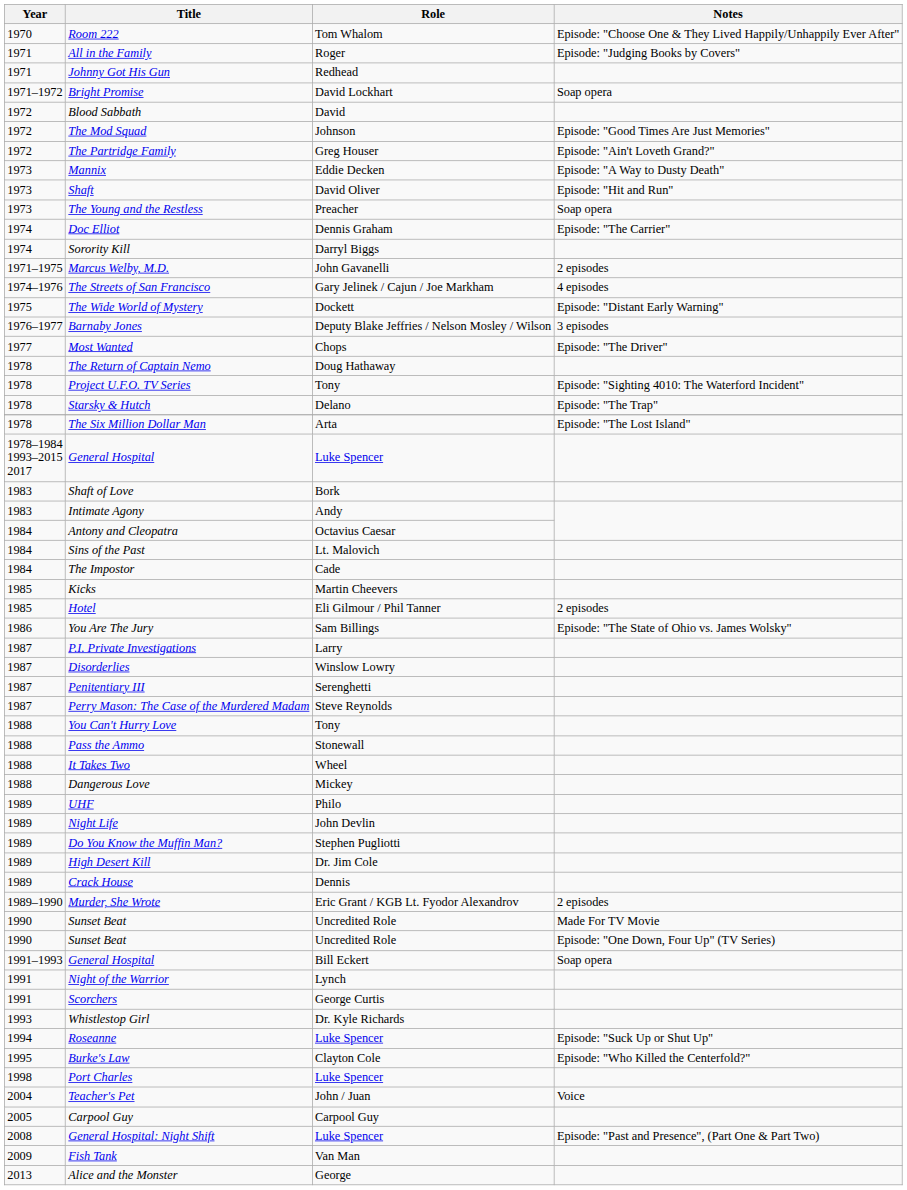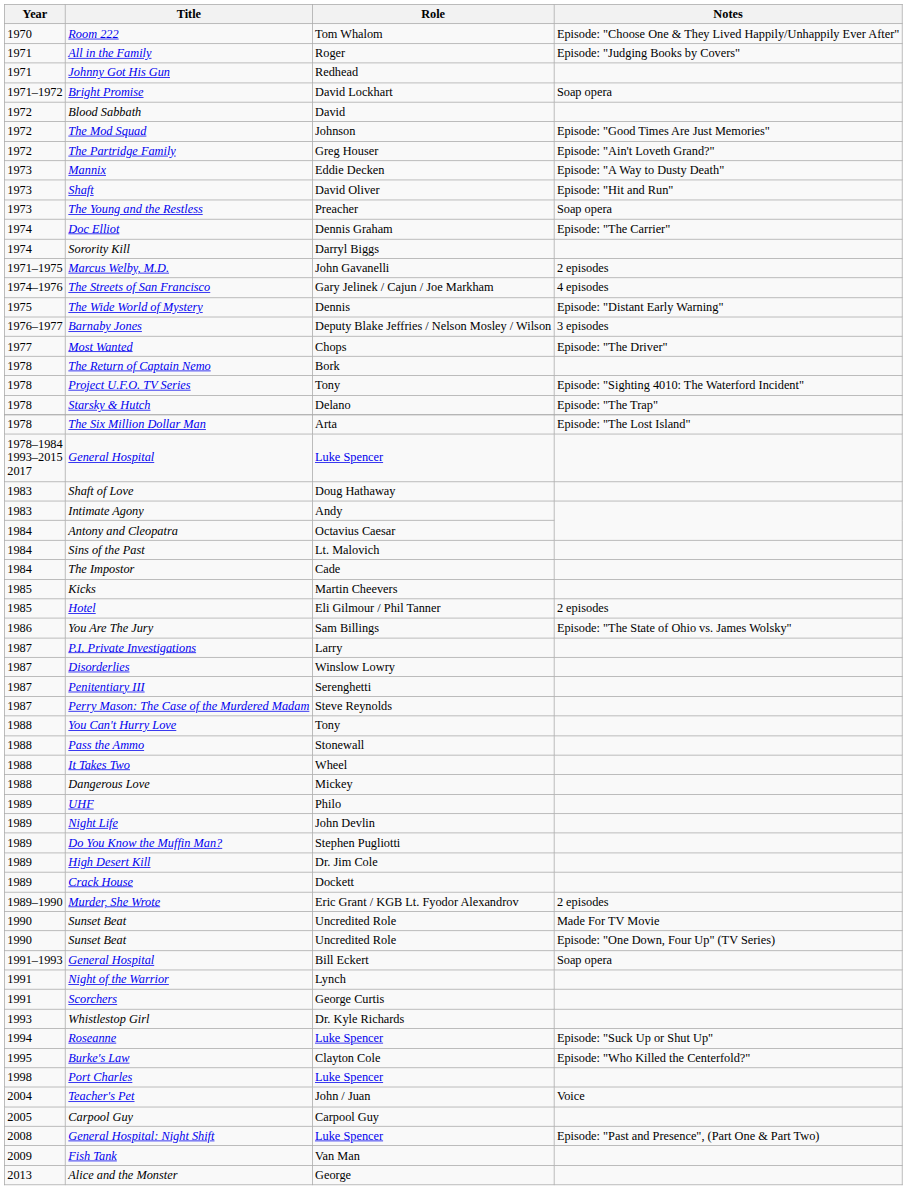 <table class="wikitable sortable plainrowheaders">
 <tr>
 <th scope="col">Year</th>
 <th scope="col">Title</th>
 <th scope="col">Role</th>
 <th scope="col">Notes</th>
 </tr>
 <tr>
 <td>1970</td>
 <td><em><a href='#'>Room 222</a></em></td>
 <td>Tom Whalom</td>
 <td>Episode: "Choose One & They Lived Happily/Unhappily Ever After"</td>
 </tr>
 <tr>
 <td>1971</td>
 <td><em><a href='#'>All in the Family</a></em></td>
 <td>Roger</td>
 <td>Episode: "Judging Books by Covers"</td>
 </tr>
 <tr>
 <td>1971</td>
 <td><em><a href='#'>Johnny Got His Gun</a></em></td>
 <td>Redhead</td>
 <td></td>
 </tr>
 <tr>
 <td>1971–1972</td>
 <td><em><a href='#'>Bright Promise</a></em></td>
 <td>David Lockhart</td>
 <td>Soap opera</td>
 </tr>
 <tr>
 <td>1972</td>
 <td><em>Blood Sabbath</em></td>
 <td>David</td>
 <td></td>
 </tr>
 <tr>
 <td>1972</td>
 <td><em><a href='#'>The Mod Squad</a></em></td>
 <td>Johnson</td>
 <td>Episode: "Good Times Are Just Memories"</td>
 </tr>
 <tr>
 <td>1972</td>
 <td><em><a href='#'>The Partridge Family</a></em></td>
 <td>Greg Houser</td>
 <td>Episode: "Ain't Loveth Grand?"</td>
 </tr>
 <tr>
 <td>1973</td>
 <td><em><a href='#'>Mannix</a></em></td>
 <td>Eddie Decken</td>
 <td>Episode: "A Way to Dusty Death"</td>
 </tr>
 <tr>
 <td>1973</td>
 <td><em><a href='#'>Shaft</a></em></td>
 <td>David Oliver</td>
 <td>Episode: "Hit and Run"</td>
 </tr>
 <tr>
 <td>1973</td>
 <td><em><a href='#'>The Young and the Restless</a></em></td>
 <td>Preacher</td>
 <td>Soap opera</td>
 </tr>
 <tr>
 <td>1974</td>
 <td><em><a href='#'>Doc Elliot</a></em></td>
 <td>Dennis Graham</td>
 <td>Episode: "The Carrier"</td>
 </tr>
 <tr>
 <td>1974</td>
 <td><em>Sorority Kill</em></td>
 <td>Darryl Biggs</td>
 <td></td>
 </tr>
 <tr>
 <td>1971–1975</td>
 <td><em><a href='#'>Marcus Welby, M.D.</a></em></td>
 <td>John Gavanelli</td>
 <td>2 episodes</td>
 </tr>
 <tr>
 <td>1974–1976</td>
 <td><em><a href='#'>The Streets of San Francisco</a></em></td>
 <td>Gary Jelinek / Cajun / Joe Markham</td>
 <td>4 episodes</td>
 </tr>
 <tr>
 <td>1975</td>
 <td><em><a href='#'>The Wide World of Mystery</a></em></td>
-<td>Dockett</td>
+<td>Dennis</td>
 <td>Episode: "Distant Early Warning"</td>
 </tr>
 <tr>
 <td>1976–1977</td>
 <td><em><a href='#'>Barnaby Jones</a></em></td>
 <td>Deputy Blake Jeffries / Nelson Mosley / Wilson</td>
 <td>3 episodes</td>
 </tr>
 <tr>
 <td>1977</td>
 <td><em><a href='#'>Most Wanted</a></em></td>
 <td>Chops</td>
 <td>Episode: "The Driver"</td>
 </tr>
 <tr>
 <td>1978</td>
 <td><em><a href='#'>The Return of Captain Nemo</a></em></td>
-<td>Doug Hathaway</td>
+<td>Bork</td>
 <td></td>
 </tr>
 <tr>
 <td>1978</td>
 <td><em><a href='#'>Project U.F.O. TV Series</a></em></td>
 <td>Tony</td>
 <td>Episode: "Sighting 4010: The Waterford Incident"</td>
 </tr>
 <tr>
 <td>1978</td>
 <td><em><a href='#'>Starsky & Hutch</a></em></td>
 <td>Delano</td>
 <td>Episode: "The Trap"</td>
 </tr>
 <tr>
 </tr>
 <tr>
 <td>1978</td>
 <td><em><a href='#'>The Six Million Dollar Man</a></em></td>
 <td>Arta</td>
 <td>Episode: "The Lost Island"</td>
 </tr>
 <tr>
 <td>1978–1984 <br> 1993–2015 <br> 2017</td>
 <td><em><a href='#'>General Hospital</a></em></td>
 <td><a href='#'>Luke Spencer</a></td>
 <td></td>
 </tr>
 <tr>
 <td>1983</td>
 <td><em>Shaft of Love</em></td>
-<td>Bork</td>
+<td>Doug Hathaway</td>
 <td></td>
 </tr>
 <tr>
 <td>1983</td>
 <td><em>Intimate Agony</em></td>
 <td>Andy</td>
 </tr>
 <tr>
 <td>1984</td>
 <td><em>Antony and Cleopatra</em></td>
 <td>Octavius Caesar</td>
 </tr>
 <tr>
 <td>1984</td>
 <td><em>Sins of the Past</em></td>
 <td>Lt. Malovich</td>
 <td></td>
 </tr>
 <tr>
 <td>1984</td>
 <td><em>The Impostor</em></td>
 <td>Cade</td>
 <td></td>
 </tr>
 <tr>
 <td>1985</td>
 <td><em>Kicks</em></td>
 <td>Martin Cheevers</td>
 <td></td>
 </tr>
 <tr>
 <td>1985</td>
 <td><em><a href='#'>Hotel</a></em></td>
 <td>Eli Gilmour / Phil Tanner</td>
 <td>2 episodes</td>
 </tr>
 <tr>
 <td>1986</td>
 <td><em>You Are The Jury</em></td>
 <td>Sam Billings</td>
 <td>Episode: "The State of Ohio vs. James Wolsky"</td>
 </tr>
 <tr>
 <td>1987</td>
 <td><em><a href='#'>P.I. Private Investigations</a></em></td>
 <td>Larry</td>
 <td></td>
 </tr>
 <tr>
 <td>1987</td>
 <td><em><a href='#'>Disorderlies</a></em></td>
 <td>Winslow Lowry</td>
 <td></td>
 </tr>
 <tr>
 <td>1987</td>
 <td><em><a href='#'>Penitentiary III</a></em></td>
 <td>Serenghetti</td>
 <td></td>
 </tr>
 <tr>
 <td>1987</td>
 <td><em><a href='#'>Perry Mason: The Case of the Murdered Madam</a></em></td>
 <td>Steve Reynolds</td>
 <td></td>
 </tr>
 <tr>
 <td>1988</td>
 <td><em><a href='#'>You Can't Hurry Love</a></em></td>
 <td>Tony</td>
 <td></td>
 </tr>
 <tr>
 <td>1988</td>
 <td><em><a href='#'>Pass the Ammo</a></em></td>
 <td>Stonewall</td>
 <td></td>
 </tr>
 <tr>
 <td>1988</td>
 <td><em><a href='#'>It Takes Two</a></em></td>
 <td>Wheel</td>
 <td></td>
 </tr>
 <tr>
 <td>1988</td>
 <td><em>Dangerous Love</em></td>
 <td>Mickey</td>
 <td></td>
 </tr>
 <tr>
 <td>1989</td>
 <td><em><a href='#'>UHF</a></em></td>
 <td>Philo</td>
 <td></td>
 </tr>
 <tr>
 <td>1989</td>
 <td><em><a href='#'>Night Life</a></em></td>
 <td>John Devlin</td>
 <td></td>
 </tr>
 <tr>
 <td>1989</td>
 <td><em><a href='#'>Do You Know the Muffin Man?</a></em></td>
 <td>Stephen Pugliotti</td>
 <td></td>
 </tr>
 <tr>
 <td>1989</td>
 <td><em><a href='#'>High Desert Kill</a></em></td>
 <td>Dr. Jim Cole</td>
 <td></td>
 </tr>
 <tr>
 <td>1989</td>
 <td><em><a href='#'>Crack House</a></em></td>
-<td>Dennis</td>
+<td>Dockett</td>
 <td></td>
 </tr>
 <tr>
 <td>1989–1990</td>
 <td><em><a href='#'>Murder, She Wrote</a></em></td>
 <td>Eric Grant / KGB Lt. Fyodor Alexandrov</td>
 <td>2 episodes</td>
 </tr>
 <tr>
 <td>1990</td>
 <td><em>Sunset Beat</em></td>
 <td>Uncredited Role</td>
 <td>Made For TV Movie</td>
 </tr>
 <tr>
 <td>1990</td>
 <td><em>Sunset Beat</em></td>
 <td>Uncredited Role</td>
 <td>Episode: "One Down, Four Up" (TV Series)</td>
 </tr>
 <tr>
 <td>1991–1993</td>
 <td><em><a href='#'>General Hospital</a></em></td>
 <td>Bill Eckert</td>
 <td>Soap opera</td>
 </tr>
 <tr>
 <td>1991</td>
 <td><em><a href='#'>Night of the Warrior</a></em></td>
 <td>Lynch</td>
 <td></td>
 </tr>
 <tr>
 <td>1991</td>
 <td><em><a href='#'>Scorchers</a></em></td>
 <td>George Curtis</td>
 <td></td>
 </tr>
 <tr>
 <td>1993</td>
 <td><em>Whistlestop Girl</em></td>
 <td>Dr. Kyle Richards</td>
 <td></td>
 </tr>
 <tr>
 <td>1994</td>
 <td><em><a href='#'>Roseanne</a></em></td>
 <td><a href='#'>Luke Spencer</a></td>
 <td>Episode: "Suck Up or Shut Up"</td>
 </tr>
 <tr>
 <td>1995</td>
 <td><em><a href='#'>Burke's Law</a></em></td>
 <td>Clayton Cole</td>
 <td>Episode: "Who Killed the Centerfold?"</td>
 </tr>
 <tr>
 <td>1998</td>
 <td><em><a href='#'>Port Charles</a></em></td>
 <td><a href='#'>Luke Spencer</a></td>
 <td></td>
 </tr>
 <tr>
 <td>2004</td>
 <td><em><a href='#'>Teacher's Pet</a></em></td>
 <td>John / Juan</td>
 <td>Voice</td>
 </tr>
 <tr>
 <td>2005</td>
 <td><em>Carpool Guy</em></td>
 <td>Carpool Guy</td>
 <td></td>
 </tr>
 <tr>
 <td>2008</td>
 <td><em><a href='#'>General Hospital: Night Shift</a></em></td>
 <td><a href='#'>Luke Spencer</a></td>
 <td>Episode: "Past and Presence", (Part One & Part Two)</td>
 </tr>
 <tr>
 <td>2009</td>
 <td><em><a href='#'>Fish Tank</a></em></td>
 <td>Van Man</td>
 <td></td>
 </tr>
 <tr>
 <td>2013</td>
 <td><em>Alice and the Monster</em></td>
 <td>George</td>
 <td></td>
 </tr>
 </table>
